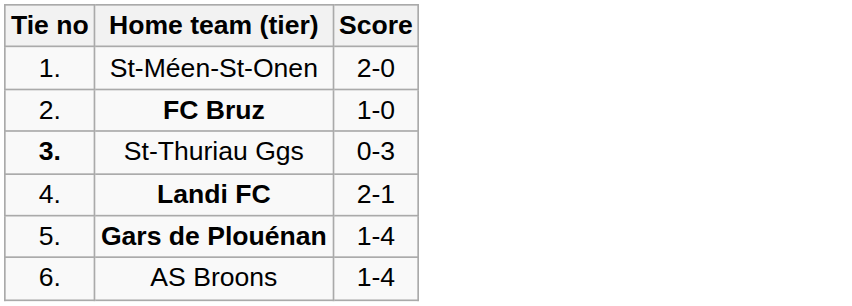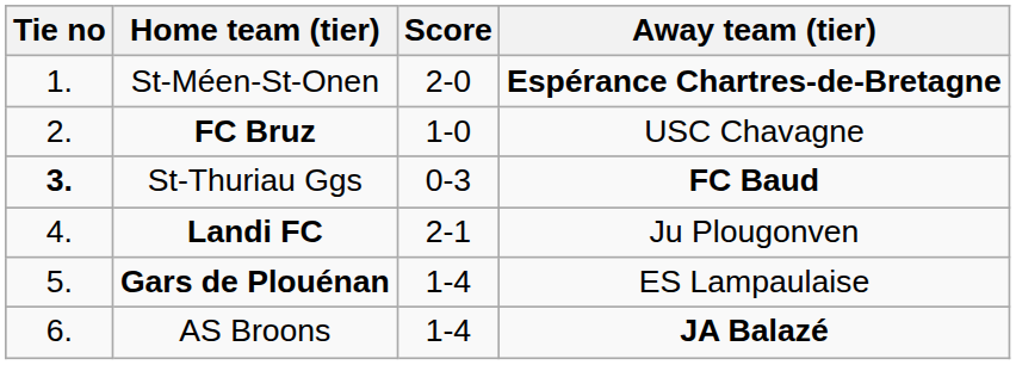 <table class="wikitable" style="text-align: center">
 <tr>
 <th>Tie no</th>
 <th>Home team (tier)</th>
 <th>Score</th>
+<th>Away team (tier)</th>
 </tr>
 <tr>
 <td>1.</td>
 <td>St-Méen-St-Onen</td>
 <td>2-0</td>
+<td><strong>Espérance Chartres-de-Bretagne</strong></td>
 </tr>
 <tr>
 <td>2.</td>
 <td><strong>FC Bruz</strong></td>
 <td>1-0</td>
+<td>USC Chavagne</td>
 </tr>
 <tr>
 <td><strong>3.</strong></td>
 <td>St-Thuriau Ggs</td>
 <td>0-3</td>
+<td><strong>FC Baud</strong></td>
 </tr>
 <tr>
 <td>4.</td>
 <td><strong>Landi FC</strong></td>
 <td>2-1</td>
+<td>Ju Plougonven</td>
 </tr>
 <tr>
 <td>5.</td>
 <td><strong>Gars de Plouénan</strong></td>
 <td>1-4</td>
+<td>ES Lampaulaise</td>
 </tr>
 <tr>
 <td>6.</td>
 <td>AS Broons</td>
 <td>1-4</td>
+<td><strong>JA Balazé</strong></td>
 </tr>
 </table>
